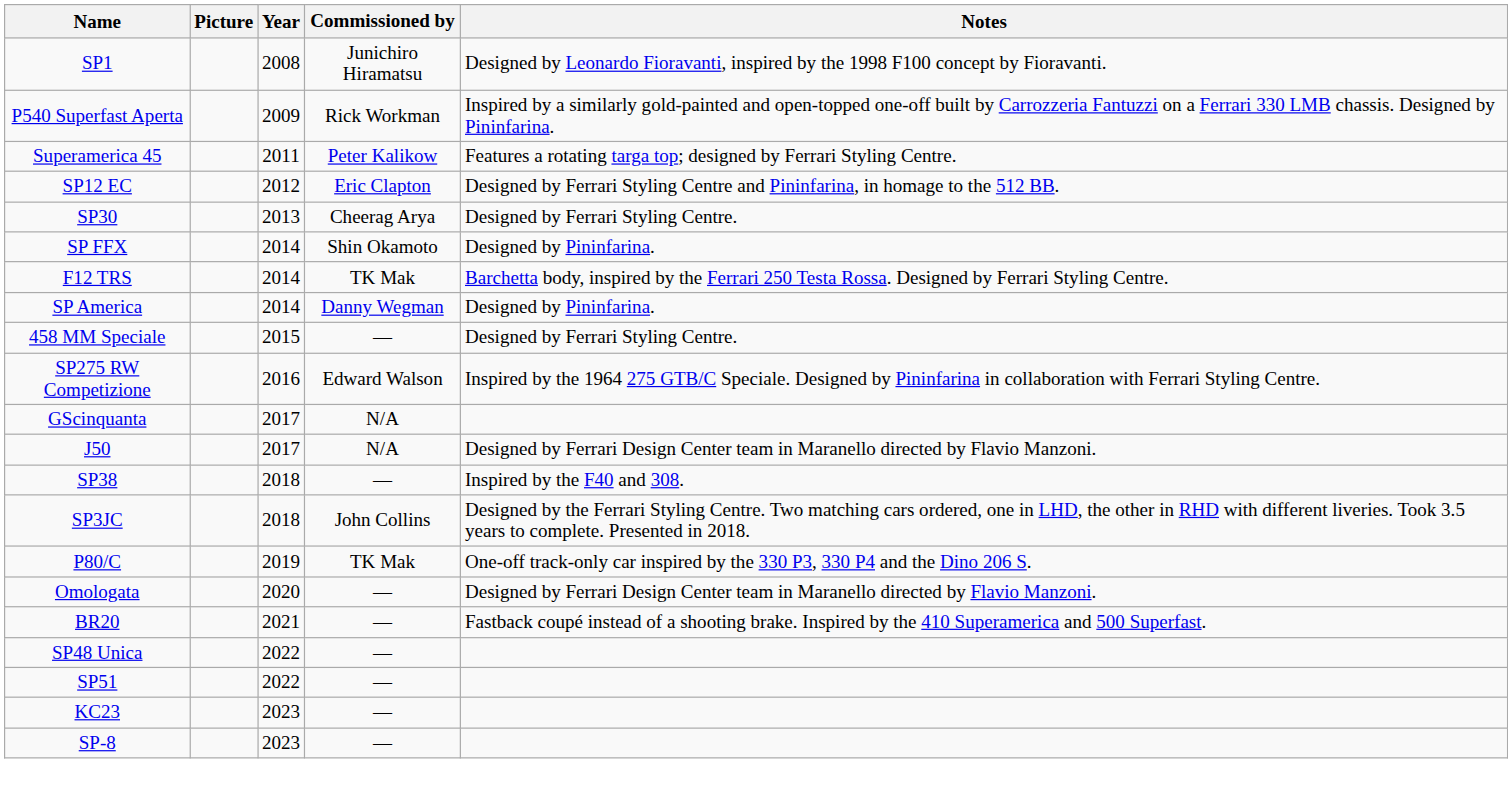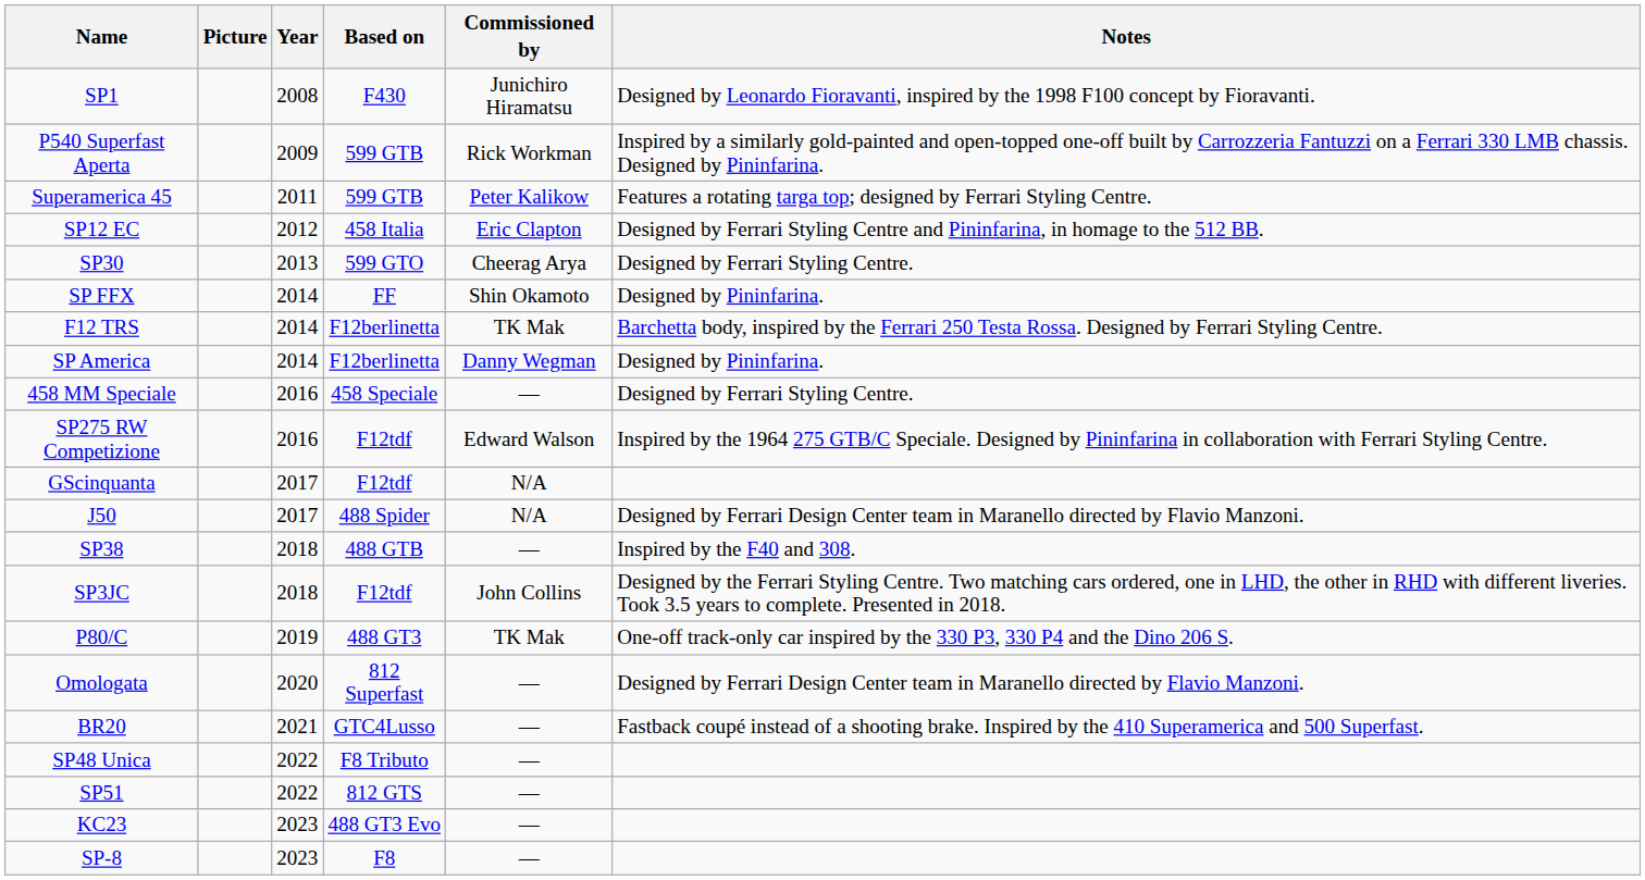 <table class="wikitable" style="width:100%; text-align:center">
 <tr>
 <th>Name</th>
 <th>Picture</th>
 <th>Year</th>
+<th>Based on</th>
 <th style="line-height:1.3em;">Commissioned by</th>
 <th>Notes</th>
 </tr>
 <tr>
 <td><a href='#'>SP1</a></td>
 <td></td>
 <td>2008</td>
+<td><a href='#'>F430</a></td>
 <td>Junichiro Hiramatsu</td>
 <td style="text-align:left;">Designed by <a href='#'>Leonardo Fioravanti</a>, inspired by the 1998 F100 concept by Fioravanti.</td>
 </tr>
 <tr>
 <td><a href='#'>P540 Superfast Aperta</a></td>
 <td></td>
 <td>2009</td>
+<td><a href='#'>599 GTB</a></td>
 <td>Rick Workman</td>
 <td style="text-align:left;">Inspired by a similarly gold-painted and open-topped one-off built by <a href='#'>Carrozzeria Fantuzzi</a> on a <a href='#'>Ferrari 330 LMB</a> chassis. Designed by <a href='#'>Pininfarina</a>.</td>
 </tr>
 <tr>
 <td><a href='#'>Superamerica 45</a></td>
 <td></td>
 <td>2011</td>
+<td><a href='#'>599 GTB</a></td>
 <td><a href='#'>Peter Kalikow</a></td>
 <td style="text-align:left;">Features a rotating <a href='#'>targa top</a>; designed by Ferrari Styling Centre.</td>
 </tr>
 <tr>
 <td><a href='#'>SP12 EC</a></td>
 <td></td>
 <td>2012</td>
+<td><a href='#'>458 Italia</a></td>
 <td><a href='#'>Eric Clapton</a></td>
 <td style="text-align:left;">Designed by Ferrari Styling Centre and <a href='#'>Pininfarina</a>, in homage to the <a href='#'>512 BB</a>.</td>
 </tr>
 <tr>
 <td><a href='#'>SP30</a></td>
 <td></td>
 <td>2013</td>
+<td><a href='#'>599 GTO</a></td>
 <td>Cheerag Arya</td>
 <td style="text-align:left;">Designed by Ferrari Styling Centre.</td>
 </tr>
 <tr>
 <td><a href='#'>SP FFX</a></td>
 <td></td>
 <td>2014</td>
+<td><a href='#'>FF</a></td>
 <td>Shin Okamoto</td>
 <td style="text-align:left;">Designed by <a href='#'>Pininfarina</a>.</td>
 </tr>
 <tr>
 <td><a href='#'>F12 TRS</a></td>
 <td></td>
 <td>2014</td>
+<td><a href='#'>F12berlinetta</a></td>
 <td>TK Mak</td>
 <td style="text-align:left;"><a href='#'>Barchetta</a> body, inspired by the <a href='#'>Ferrari 250 Testa Rossa</a>. Designed by Ferrari Styling Centre.</td>
 </tr>
 <tr>
 <td><a href='#'>SP America</a></td>
 <td></td>
 <td>2014</td>
+<td><a href='#'>F12berlinetta</a></td>
 <td><a href='#'>Danny Wegman</a></td>
 <td style="text-align:left;">Designed by <a href='#'>Pininfarina</a>.</td>
 </tr>
 <tr>
 <td><a href='#'>458 MM Speciale</a></td>
 <td></td>
-<td>2015</td>
+<td>2016</td>
+<td><a href='#'>458 Speciale</a></td>
 <td>—</td>
 <td style="text-align:left;">Designed by Ferrari Styling Centre.</td>
 </tr>
 <tr>
 <td><a href='#'>SP275 RW Competizione</a></td>
 <td></td>
 <td>2016</td>
+<td><a href='#'>F12tdf</a></td>
 <td>Edward Walson</td>
 <td style="text-align:left;">Inspired by the 1964 <a href='#'>275 GTB/C</a> Speciale. Designed by <a href='#'>Pininfarina</a> in collaboration with Ferrari Styling Centre.</td>
 </tr>
 <tr>
 <td><a href='#'>GScinquanta</a></td>
 <td></td>
 <td>2017</td>
+<td><a href='#'>F12tdf</a></td>
 <td>N/A</td>
 <td></td>
 </tr>
 <tr>
 <td><a href='#'>J50</a></td>
 <td></td>
 <td>2017</td>
+<td><a href='#'>488 Spider</a></td>
 <td>N/A</td>
 <td style="text-align:left;">Designed by Ferrari Design Center team in Maranello directed by Flavio Manzoni.</td>
 </tr>
 <tr>
 <td><a href='#'>SP38</a></td>
 <td></td>
 <td>2018</td>
+<td><a href='#'>488 GTB</a></td>
 <td>—</td>
 <td style="text-align:left;">Inspired by the <a href='#'>F40</a> and <a href='#'>308</a>.</td>
 </tr>
 <tr>
 <td><a href='#'>SP3JC</a></td>
 <td></td>
 <td>2018</td>
+<td><a href='#'>F12tdf</a></td>
 <td>John Collins</td>
 <td style="text-align:left;">Designed by the Ferrari Styling Centre. Two matching cars ordered, one in <a href='#'>LHD</a>, the other in <a href='#'>RHD</a> with different liveries. Took 3.5 years to complete. Presented in 2018.</td>
 </tr>
 <tr>
 <td><a href='#'>P80/C</a></td>
 <td></td>
 <td>2019</td>
+<td><a href='#'>488 GT3</a></td>
 <td>TK Mak</td>
 <td style="text-align:left;">One-off track-only car inspired by the <a href='#'>330 P3</a>, <a href='#'>330 P4</a> and the <a href='#'>Dino 206 S</a>.</td>
 </tr>
 <tr>
 <td><a href='#'>Omologata</a></td>
 <td></td>
 <td>2020</td>
+<td><a href='#'>812 Superfast</a></td>
 <td>—</td>
 <td style="text-align:left;">Designed by Ferrari Design Center team in Maranello directed by <a href='#'>Flavio Manzoni</a>.</td>
 </tr>
 <tr>
 <td><a href='#'>BR20</a></td>
 <td></td>
 <td>2021</td>
+<td><a href='#'>GTC4Lusso</a></td>
 <td>—</td>
 <td style="text-align:left;">Fastback coupé instead of a shooting brake. Inspired by the <a href='#'>410 Superamerica</a> and <a href='#'>500 Superfast</a>.</td>
 </tr>
 <tr>
 <td><a href='#'>SP48 Unica</a></td>
 <td></td>
 <td>2022</td>
+<td><a href='#'>F8 Tributo</a></td>
 <td>—</td>
 <td></td>
 </tr>
 <tr>
 <td><a href='#'>SP51</a></td>
 <td></td>
 <td>2022</td>
+<td><a href='#'>812 GTS</a></td>
 <td>—</td>
 <td></td>
 </tr>
 <tr>
 <td><a href='#'>KC23</a></td>
 <td></td>
 <td>2023</td>
+<td><a href='#'>488 GT3 Evo</a></td>
 <td>—</td>
 <td></td>
 </tr>
 <tr>
 <td><a href='#'>SP-8</a></td>
 <td></td>
 <td>2023</td>
+<td><a href='#'>F8</a></td>
 <td>—</td>
 <td></td>
 </tr>
 </table>
